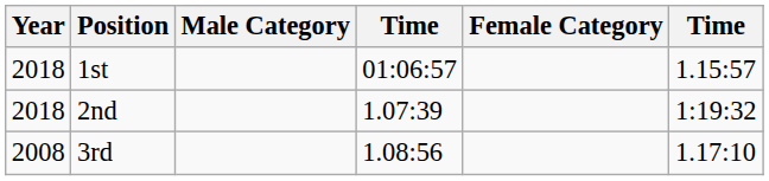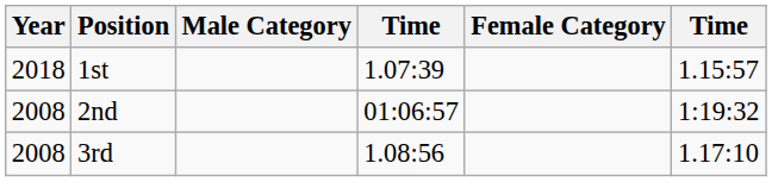 <table class="wikitable">
 <tr>
 <th>Year</th>
 <th>Position</th>
 <th>Male Category</th>
 <th>Time</th>
 <th>Female Category</th>
 <th>Time</th>
 </tr>
 <tr>
 <td>2018</td>
 <td>1st</td>
 <td></td>
-<td>01:06:57</td>
+<td>1.07:39</td>
 <td></td>
 <td>1.15:57</td>
 </tr>
 <tr>
-<td>2018</td>
+<td>2008</td>
 <td>2nd</td>
 <td></td>
-<td>1.07:39</td>
+<td>01:06:57</td>
 <td></td>
 <td>1:19:32</td>
 </tr>
 <tr>
 <td>2008</td>
 <td>3rd</td>
 <td></td>
 <td>1.08:56</td>
 <td></td>
 <td>1.17:10</td>
 </tr>
 </table>
